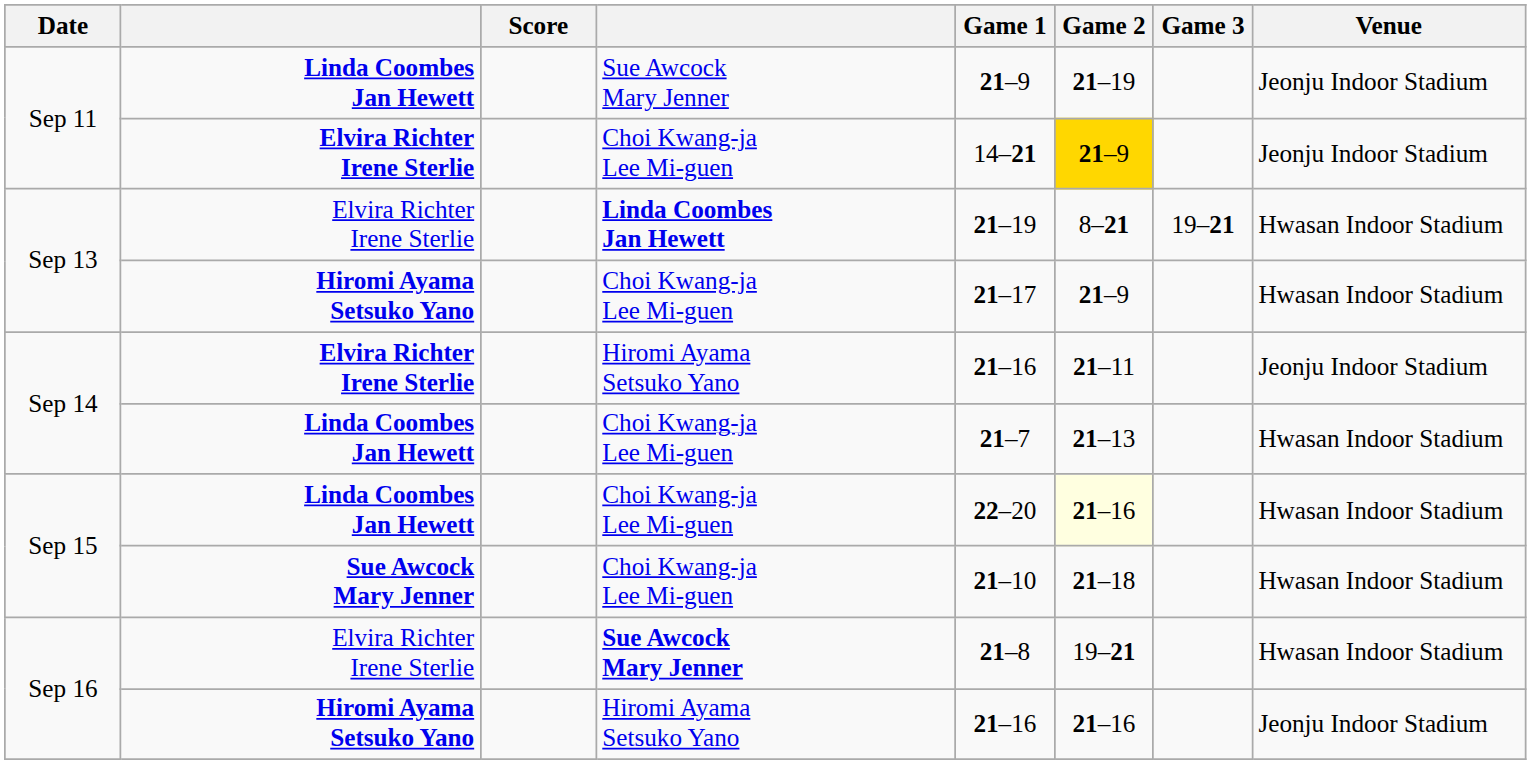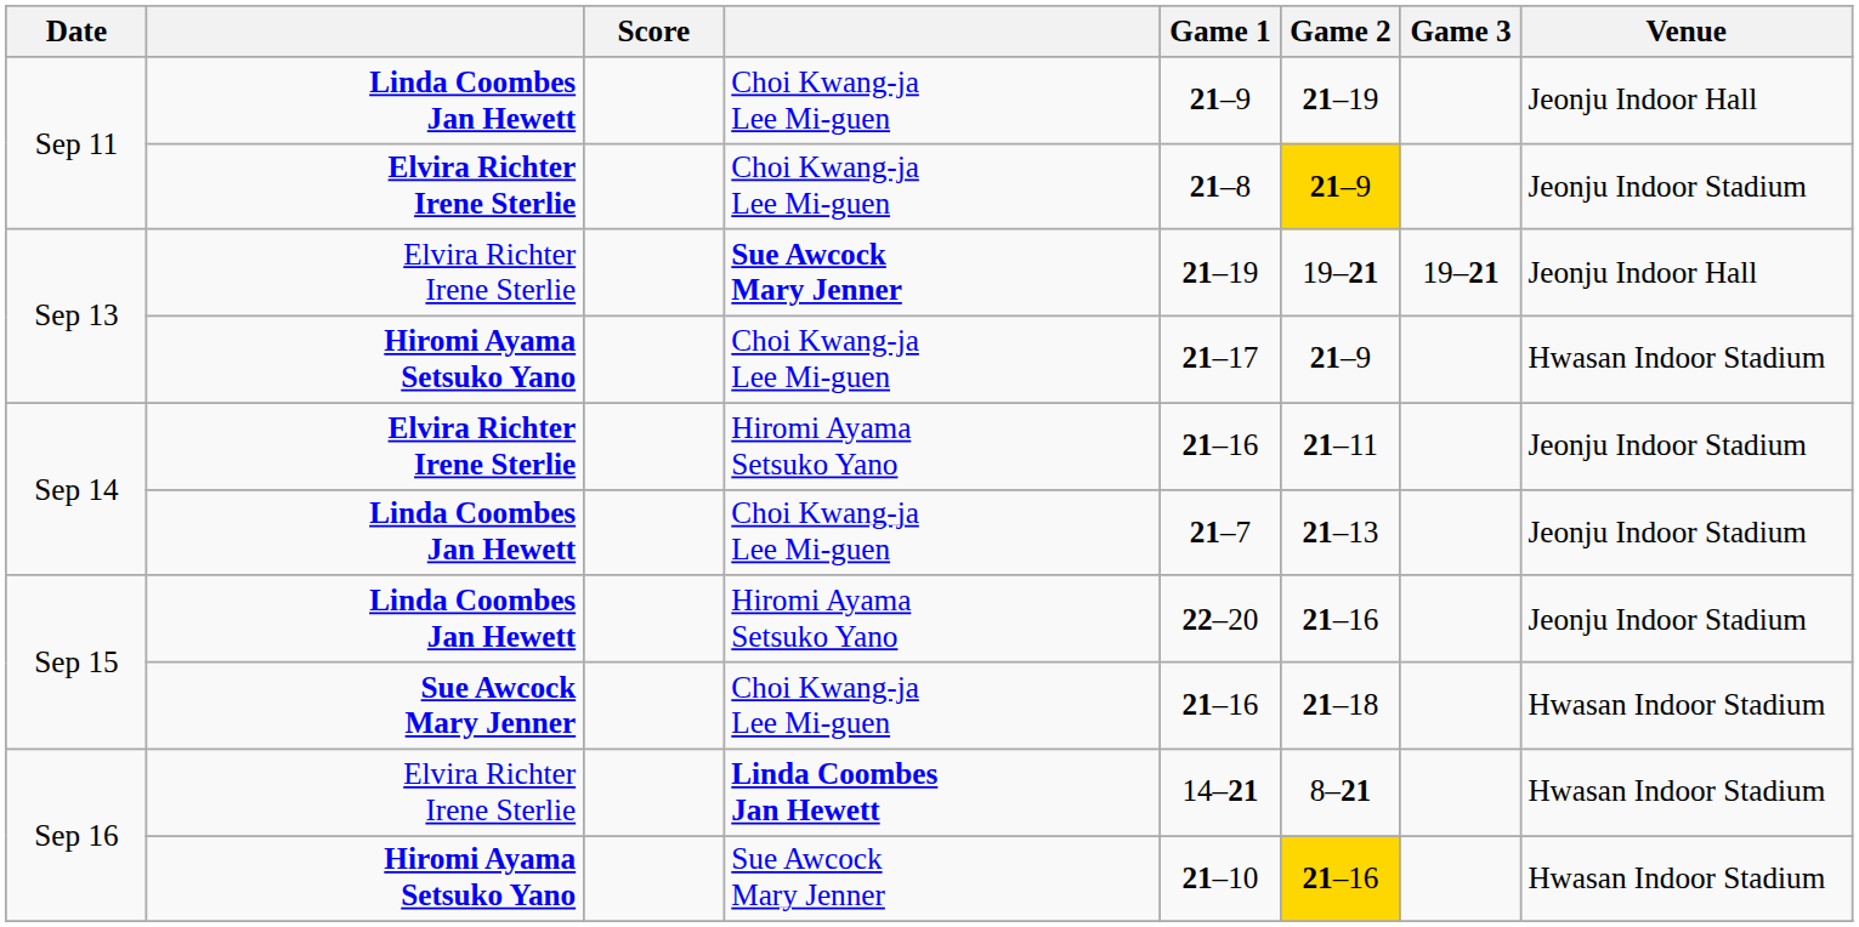 <table class="wikitable" style="text-align: center; font-size:90% ">
 <tr>
 <th width="60">Date</th>
 <th align="right" width="200"></th>
 <th width="60">Score</th>
 <th align="left" width="200"></th>
 <th width="50">Game 1</th>
 <th width="50">Game 2</th>
 <th width="50">Game 3</th>
 <th width="150">Venue</th>
 </tr>
 <tr>
 <td rowspan="2">Sep 11</td>
 <td align="right"><strong><a href='#'>Linda Coombes</a> <br><a href='#'>Jan Hewett</a> </strong></td>
 <td align="center"></td>
-<td align="left"> <a href='#'>Sue Awcock</a><br> <a href='#'>Mary Jenner</a></td>
+<td align="left"> <a href='#'>Choi Kwang-ja</a><br> <a href='#'>Lee Mi-guen</a></td>
 <td><strong>21</strong>–9</td>
 <td><strong>21</strong>–19</td>
 <td></td>
-<td align="left">Jeonju Indoor Stadium</td>
+<td align="left">Jeonju Indoor Hall</td>
 </tr>
 <tr>
 <td align="right"><strong><a href='#'>Elvira Richter</a> <br><a href='#'>Irene Sterlie</a> </strong></td>
 <td align="center"></td>
 <td align="left"> <a href='#'>Choi Kwang-ja</a><br> <a href='#'>Lee Mi-guen</a></td>
-<td>14–<strong>21</strong></td>
+<td><strong>21</strong>–8</td>
 <td style="background: gold;"><strong>21</strong>–9</td>
 <td></td>
 <td align="left">Jeonju Indoor Stadium</td>
 </tr>
 <tr>
 <td rowspan="2">Sep 13</td>
 <td align="right"><a href='#'>Elvira Richter</a> <br><a href='#'>Irene Sterlie</a> </td>
 <td align="center"></td>
-<td align="left"><strong> <a href='#'>Linda Coombes</a><br> <a href='#'>Jan Hewett</a></strong></td>
+<td align="left"><strong> <a href='#'>Sue Awcock</a><br> <a href='#'>Mary Jenner</a></strong></td>
 <td><strong>21</strong>–19</td>
-<td>8–<strong>21</strong></td>
 <td>19–<strong>21</strong></td>
-<td align="left">Hwasan Indoor Stadium</td>
+<td>19–<strong>21</strong></td>
+<td align="left">Jeonju Indoor Hall</td>
 </tr>
 <tr>
 <td align="right"><strong><a href='#'>Hiromi Ayama</a> <br><a href='#'>Setsuko Yano</a> </strong></td>
 <td align="center"></td>
 <td align="left"> <a href='#'>Choi Kwang-ja</a><br> <a href='#'>Lee Mi-guen</a></td>
 <td><strong>21</strong>–17</td>
 <td><strong>21</strong>–9</td>
 <td></td>
 <td align="left">Hwasan Indoor Stadium</td>
 </tr>
 <tr>
 <td rowspan="2">Sep 14</td>
 <td align="right"><strong><a href='#'>Elvira Richter</a> <br><a href='#'>Irene Sterlie</a> </strong></td>
 <td align="center"></td>
 <td align="left"> <a href='#'>Hiromi Ayama</a><br> <a href='#'>Setsuko Yano</a></td>
 <td><strong>21</strong>–16</td>
 <td><strong>21</strong>–11</td>
 <td></td>
 <td align="left">Jeonju Indoor Stadium</td>
 </tr>
 <tr>
 <td align="right"><strong><a href='#'>Linda Coombes</a> <br><a href='#'>Jan Hewett</a> </strong></td>
 <td align="center"></td>
 <td align="left"> <a href='#'>Choi Kwang-ja</a><br> <a href='#'>Lee Mi-guen</a></td>
 <td><strong>21</strong>–7</td>
 <td><strong>21</strong>–13</td>
 <td></td>
-<td align="left">Hwasan Indoor Stadium</td>
+<td align="left">Jeonju Indoor Stadium</td>
 </tr>
 <tr>
 <td rowspan="2">Sep 15</td>
 <td align="right"><strong><a href='#'>Linda Coombes</a> <br><a href='#'>Jan Hewett</a> </strong></td>
 <td align="center"></td>
-<td align="left"> <a href='#'>Choi Kwang-ja</a><br> <a href='#'>Lee Mi-guen</a></td>
+<td align="left"> <a href='#'>Hiromi Ayama</a><br> <a href='#'>Setsuko Yano</a></td>
 <td><strong>22</strong>–20</td>
-<td style="background: lightyellow;"><strong>21</strong>–16</td>
+<td><strong>21</strong>–16</td>
 <td></td>
-<td align="left">Hwasan Indoor Stadium</td>
+<td align="left">Jeonju Indoor Stadium</td>
 </tr>
 <tr>
 <td align="right"><strong><a href='#'>Sue Awcock</a> <br><a href='#'>Mary Jenner</a> </strong></td>
 <td align="center"></td>
 <td align="left"> <a href='#'>Choi Kwang-ja</a><br> <a href='#'>Lee Mi-guen</a></td>
-<td><strong>21</strong>–10</td>
+<td><strong>21</strong>–16</td>
 <td><strong>21</strong>–18</td>
 <td></td>
 <td align="left">Hwasan Indoor Stadium</td>
 </tr>
 <tr>
 <td rowspan="2">Sep 16</td>
 <td align="right"><a href='#'>Elvira Richter</a> <br><a href='#'>Irene Sterlie</a> </td>
 <td align="center"></td>
-<td align="left"><strong> <a href='#'>Sue Awcock</a><br> <a href='#'>Mary Jenner</a></strong></td>
-<td><strong>21</strong>–8</td>
-<td>19–<strong>21</strong></td>
+<td align="left"><strong> <a href='#'>Linda Coombes</a><br> <a href='#'>Jan Hewett</a></strong></td>
+<td>14–<strong>21</strong></td>
+<td>8–<strong>21</strong></td>
 <td></td>
 <td align="left">Hwasan Indoor Stadium</td>
 </tr>
 <tr>
 <td align="right"><strong><a href='#'>Hiromi Ayama</a> <br><a href='#'>Setsuko Yano</a> </strong></td>
 <td align="center"></td>
-<td align="left"> <a href='#'>Hiromi Ayama</a><br> <a href='#'>Setsuko Yano</a></td>
-<td><strong>21</strong>–16</td>
-<td><strong>21</strong>–16</td>
+<td align="left"> <a href='#'>Sue Awcock</a><br> <a href='#'>Mary Jenner</a></td>
+<td><strong>21</strong>–10</td>
+<td style="background: gold;"><strong>21</strong>–16</td>
 <td></td>
-<td align="left">Jeonju Indoor Stadium</td>
+<td align="left">Hwasan Indoor Stadium</td>
 </tr>
 </table>
